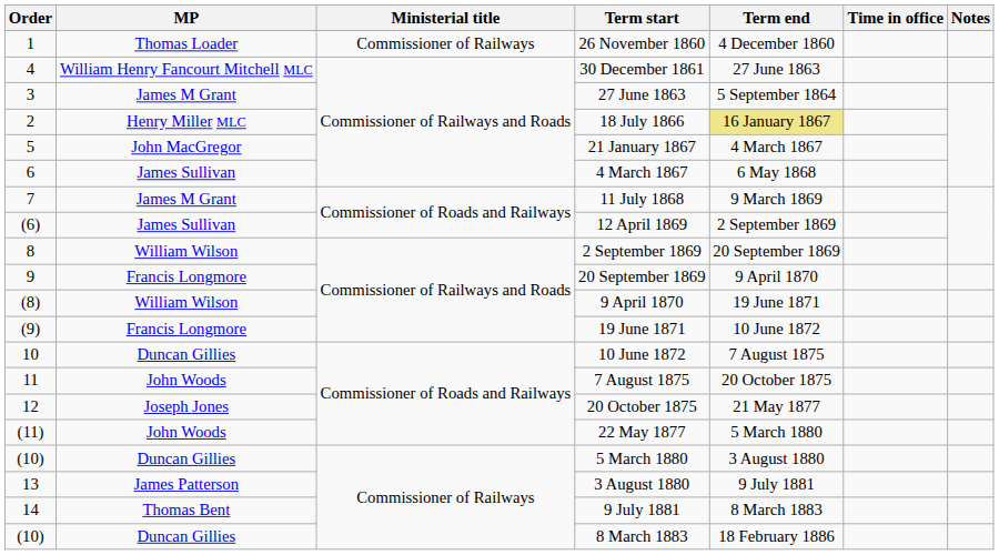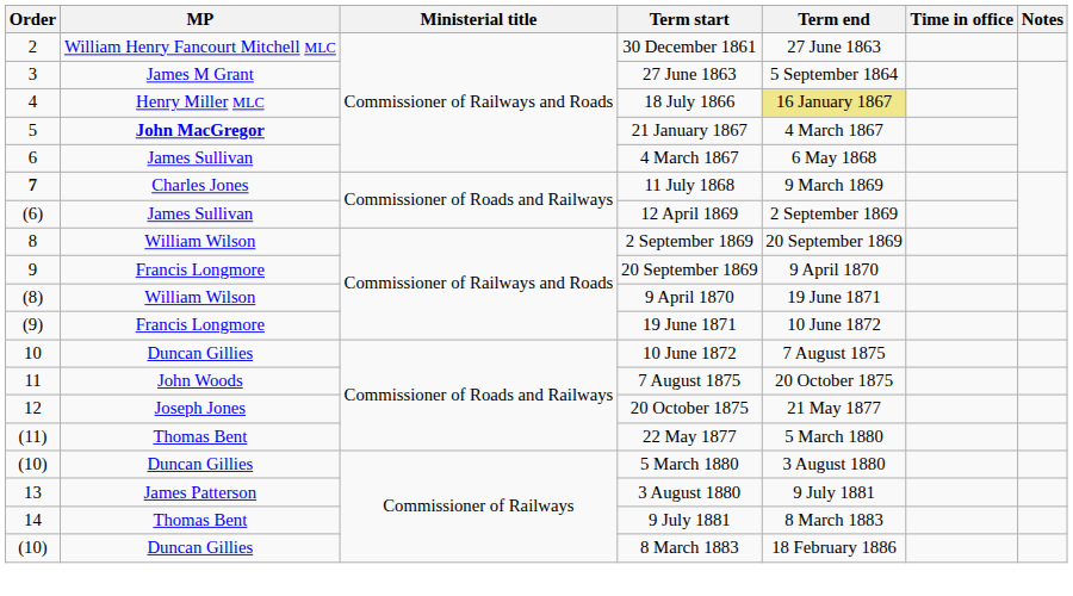 <table class="wikitable" style="text-align:center">
 <tr>
 <th>Order</th>
 <th>MP</th>
 <th>Ministerial title</th>
 <th>Term start</th>
 <th>Term end</th>
 <th>Time in office</th>
 <th>Notes</th>
 </tr>
 <tr>
-<td>1</td>
-<td><a href='#'>Thomas Loader</a> </td>
-<td>Commissioner of Railways</td>
-<td>26 November 1860</td>
-<td>4 December 1860</td>
-<td></td>
-<td></td>
-</tr>
-<tr>
-<td>4</td>
+<td>2</td>
 <td><a href='#'>William Henry Fancourt Mitchell</a> <a href='#'><small>MLC</small></a></td>
 <td rowspan="5">Commissioner of Railways and Roads</td>
 <td>30 December 1861</td>
 <td>27 June 1863</td>
 <td></td>
 <td></td>
 </tr>
 <tr>
 <td>3</td>
 <td><a href='#'>James M Grant</a> </td>
 <td>27 June 1863</td>
 <td>5 September 1864</td>
 <td></td>
 <td rowspan="4"></td>
 </tr>
 <tr>
-<td>2</td>
+<td>4</td>
 <td><a href='#'>Henry Miller</a> <a href='#'><small>MLC</small></a></td>
 <td>18 July 1866</td>
 <td style="background: khaki;">16 January 1867</td>
 <td></td>
 </tr>
 <tr>
 <td>5</td>
-<td><a href='#'>John MacGregor</a> </td>
+<td><strong><a href='#'>John MacGregor</a> </strong></td>
 <td>21 January 1867</td>
 <td>4 March 1867</td>
 <td></td>
 </tr>
 <tr>
 <td>6</td>
 <td><a href='#'>James Sullivan</a> </td>
 <td>4 March 1867</td>
 <td>6 May 1868</td>
 <td></td>
 </tr>
 <tr>
-<td>7</td>
-<td><a href='#'>James M Grant</a> </td>
+<td><strong>7</strong></td>
+<td><a href='#'>Charles Jones</a> </td>
 <td rowspan="2">Commissioner of Roads and Railways</td>
 <td>11 July 1868</td>
 <td>9 March 1869</td>
 <td></td>
 <td rowspan="3"></td>
 </tr>
 <tr>
 <td>(6)</td>
 <td><a href='#'>James Sullivan</a> </td>
 <td>12 April 1869</td>
 <td>2 September 1869</td>
 <td></td>
 </tr>
 <tr>
 <td>8</td>
 <td><a href='#'>William Wilson</a> </td>
 <td rowspan="4">Commissioner of Railways and Roads</td>
 <td>2 September 1869</td>
 <td>20 September 1869</td>
 <td></td>
 </tr>
 <tr>
 <td>9</td>
 <td><a href='#'>Francis Longmore</a> </td>
 <td>20 September 1869</td>
 <td>9 April 1870</td>
 <td></td>
 <td></td>
 </tr>
 <tr>
 <td>(8)</td>
 <td><a href='#'>William Wilson</a> </td>
 <td>9 April 1870</td>
 <td>19 June 1871</td>
 <td></td>
 <td></td>
 </tr>
 <tr>
 <td>(9)</td>
 <td><a href='#'>Francis Longmore</a> </td>
 <td>19 June 1871</td>
 <td>10 June 1872</td>
 <td></td>
 <td></td>
 </tr>
 <tr>
 <td>10</td>
 <td><a href='#'>Duncan Gillies</a> </td>
 <td rowspan="4">Commissioner of Roads and Railways</td>
 <td>10 June 1872</td>
 <td>7 August 1875</td>
 <td></td>
 <td></td>
 </tr>
 <tr>
 <td>11</td>
 <td><a href='#'>John Woods</a> </td>
 <td>7 August 1875</td>
 <td>20 October 1875</td>
 <td></td>
 <td></td>
 </tr>
 <tr>
 <td>12</td>
 <td><a href='#'>Joseph Jones</a> </td>
 <td>20 October 1875</td>
 <td>21 May 1877</td>
 <td></td>
 <td></td>
 </tr>
 <tr>
 <td>(11)</td>
-<td><a href='#'>John Woods</a> </td>
+<td><a href='#'>Thomas Bent</a> </td>
 <td>22 May 1877</td>
 <td>5 March 1880</td>
 <td></td>
 <td></td>
 </tr>
 <tr>
 <td>(10)</td>
 <td><a href='#'>Duncan Gillies</a> </td>
 <td rowspan="4">Commissioner of Railways</td>
 <td>5 March 1880</td>
 <td>3 August 1880</td>
 <td></td>
 <td></td>
 </tr>
 <tr>
 <td>13</td>
 <td><a href='#'>James Patterson</a> </td>
 <td>3 August 1880</td>
 <td>9 July 1881</td>
 <td></td>
 <td></td>
 </tr>
 <tr>
 <td>14</td>
 <td><a href='#'>Thomas Bent</a> </td>
 <td>9 July 1881</td>
 <td>8 March 1883</td>
 <td></td>
 <td></td>
 </tr>
 <tr>
 <td>(10)</td>
 <td><a href='#'>Duncan Gillies</a> </td>
 <td>8 March 1883</td>
 <td>18 February 1886</td>
 <td></td>
 <td></td>
 </tr>
 </table>
